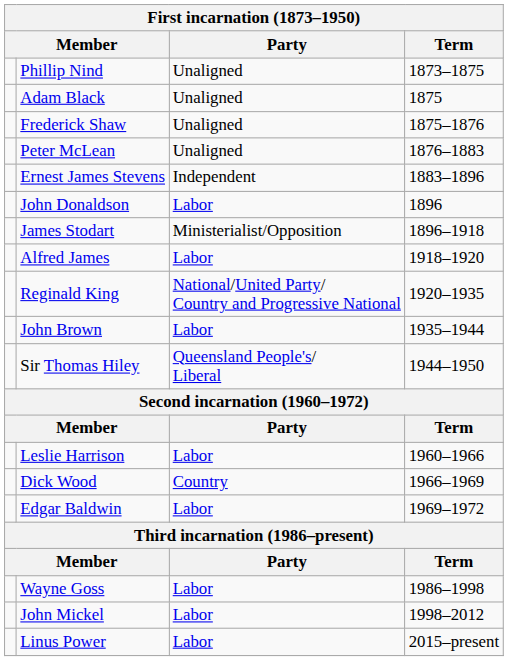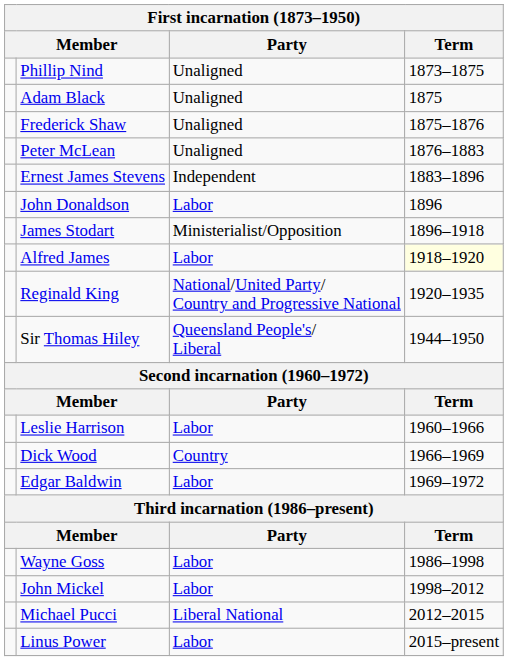 <table class="wikitable">
 <tr>
 <th colspan="4">First incarnation (1873–1950)</th>
 </tr>
 <tr>
 <th colspan="2">Member</th>
 <th>Party</th>
 <th>Term</th>
 </tr>
 <tr>
 <td> </td>
 <td><a href='#'>Phillip Nind</a></td>
 <td>Unaligned</td>
 <td>1873–1875</td>
 </tr>
 <tr>
 <td> </td>
 <td><a href='#'>Adam Black</a></td>
 <td>Unaligned</td>
 <td>1875</td>
 </tr>
 <tr>
 <td> </td>
 <td><a href='#'>Frederick Shaw</a></td>
 <td>Unaligned</td>
 <td>1875–1876</td>
 </tr>
 <tr>
 <td> </td>
 <td><a href='#'>Peter McLean</a></td>
 <td>Unaligned</td>
 <td>1876–1883</td>
 </tr>
 <tr>
 <td> </td>
 <td><a href='#'>Ernest James Stevens</a></td>
 <td>Independent</td>
 <td>1883–1896</td>
 </tr>
 <tr>
 <td> </td>
 <td><a href='#'>John Donaldson</a></td>
 <td><a href='#'>Labor</a></td>
 <td>1896</td>
 </tr>
 <tr>
 <td> </td>
 <td><a href='#'>James Stodart</a></td>
 <td>Ministerialist/Opposition</td>
 <td>1896–1918</td>
 </tr>
 <tr>
 <td> </td>
 <td><a href='#'>Alfred James</a></td>
 <td><a href='#'>Labor</a></td>
-<td>1918–1920</td>
+<td style="background: lightyellow;">1918–1920</td>
 </tr>
 <tr>
 <td> </td>
 <td><a href='#'>Reginald King</a></td>
 <td><a href='#'>National</a>/<a href='#'>United Party</a>/<br><a href='#'>Country and Progressive National</a></td>
 <td>1920–1935</td>
-</tr>
-<tr>
-<td> </td>
-<td><a href='#'>John Brown</a></td>
-<td><a href='#'>Labor</a></td>
-<td>1935–1944</td>
 </tr>
 <tr>
 <td> </td>
 <td>Sir <a href='#'>Thomas Hiley</a></td>
 <td><a href='#'>Queensland People's</a>/<br><a href='#'>Liberal</a></td>
 <td>1944–1950</td>
 </tr>
 <tr>
 <th colspan="4">Second incarnation (1960–1972)</th>
 </tr>
 <tr>
 <th colspan="2">Member</th>
 <th>Party</th>
 <th>Term</th>
 </tr>
 <tr>
 <td> </td>
 <td><a href='#'>Leslie Harrison</a></td>
 <td><a href='#'>Labor</a></td>
 <td>1960–1966</td>
 </tr>
 <tr>
 <td> </td>
 <td><a href='#'>Dick Wood</a></td>
 <td><a href='#'>Country</a></td>
 <td>1966–1969</td>
 </tr>
 <tr>
 <td> </td>
 <td><a href='#'>Edgar Baldwin</a></td>
 <td><a href='#'>Labor</a></td>
 <td>1969–1972</td>
 </tr>
 <tr>
 <th colspan="4">Third incarnation (1986–present)</th>
 </tr>
 <tr>
 <th colspan="2">Member</th>
 <th>Party</th>
 <th>Term</th>
 </tr>
 <tr>
 <td> </td>
 <td><a href='#'>Wayne Goss</a></td>
 <td><a href='#'>Labor</a></td>
 <td>1986–1998</td>
 </tr>
 <tr>
 <td> </td>
 <td><a href='#'>John Mickel</a></td>
 <td><a href='#'>Labor</a></td>
 <td>1998–2012</td>
 </tr>
 <tr>
 <td> </td>
+<td><a href='#'>Michael Pucci</a></td>
+<td><a href='#'>Liberal National</a></td>
+<td>2012–2015</td>
+</tr>
+<tr>
+<td> </td>
 <td><a href='#'>Linus Power</a></td>
 <td><a href='#'>Labor</a></td>
 <td>2015–present</td>
 </tr>
 <tr>
 </tr>
 </table>
